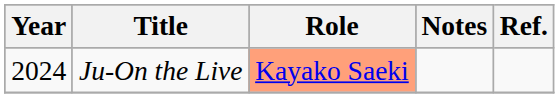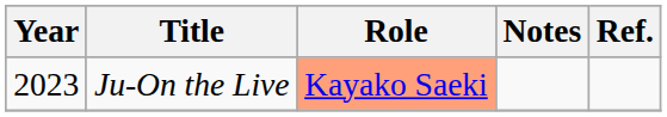 <table class="wikitable">
 <tr>
 <th>Year</th>
 <th>Title</th>
 <th>Role</th>
 <th>Notes</th>
 <th>Ref.</th>
 </tr>
 <tr>
-<td>2024</td>
+<td>2023</td>
 <td><em>Ju-On the Live</em></td>
 <td style="background: lightsalmon;"><a href='#'>Kayako Saeki</a></td>
 <td></td>
 <td></td>
 </tr>
 <tr>
 </tr>
 </table>
